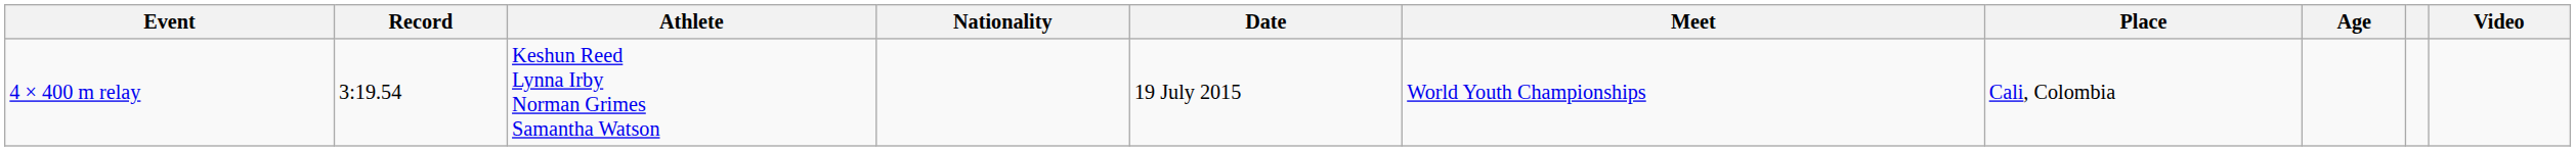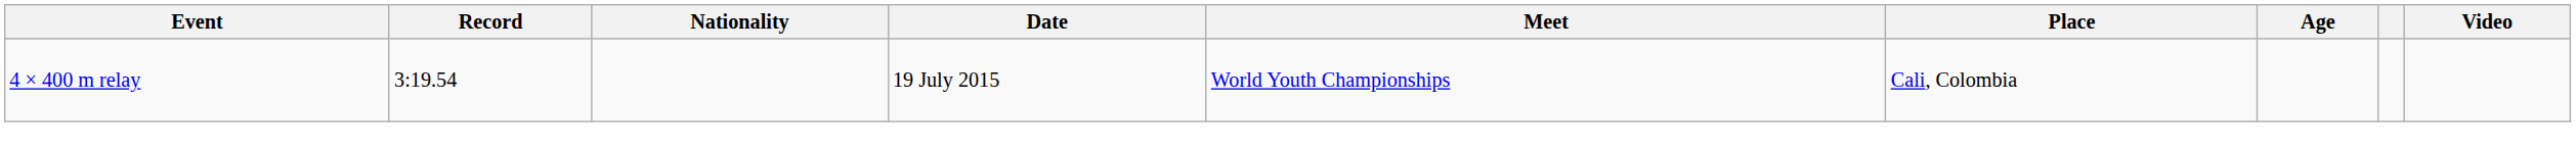 <table class=wikitable style="width: 95%; font-size: 95%;">
 <tr>
 <th>Event</th>
 <th>Record</th>
-<th>Athlete</th>
 <th>Nationality</th>
 <th>Date</th>
 <th>Meet</th>
 <th>Place</th>
 <th>Age</th>
 <th></th>
 <th>Video</th>
 </tr>
 <tr>
 <td><a href='#'>4 × 400 m relay</a></td>
 <td>3:19.54</td>
-<td><a href='#'>Keshun Reed</a><br><a href='#'>Lynna Irby</a><br><a href='#'>Norman Grimes</a><br><a href='#'>Samantha Watson</a></td>
 <td></td>
 <td>19 July 2015</td>
 <td><a href='#'>World Youth Championships</a></td>
 <td><a href='#'>Cali</a>, Colombia</td>
 <td><br><br><br></td>
 <td></td>
 <td></td>
 </tr>
 </table>
